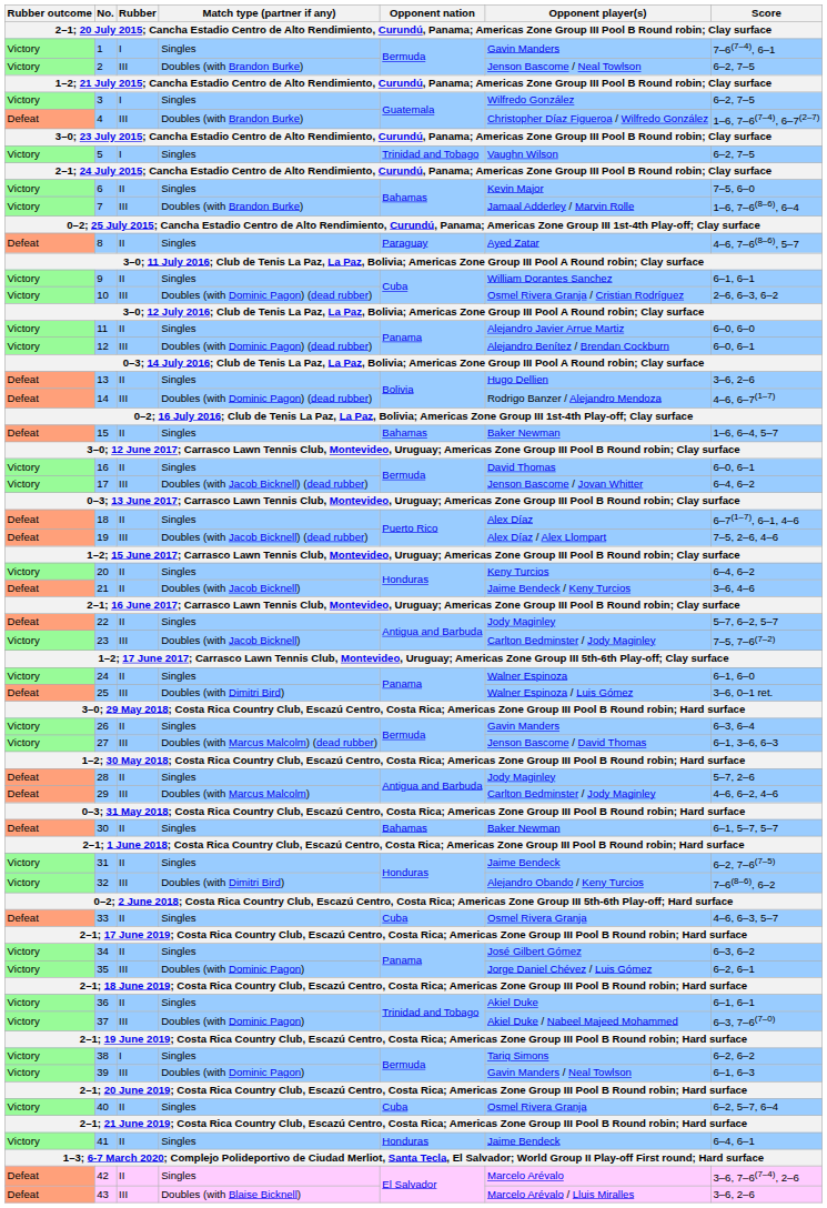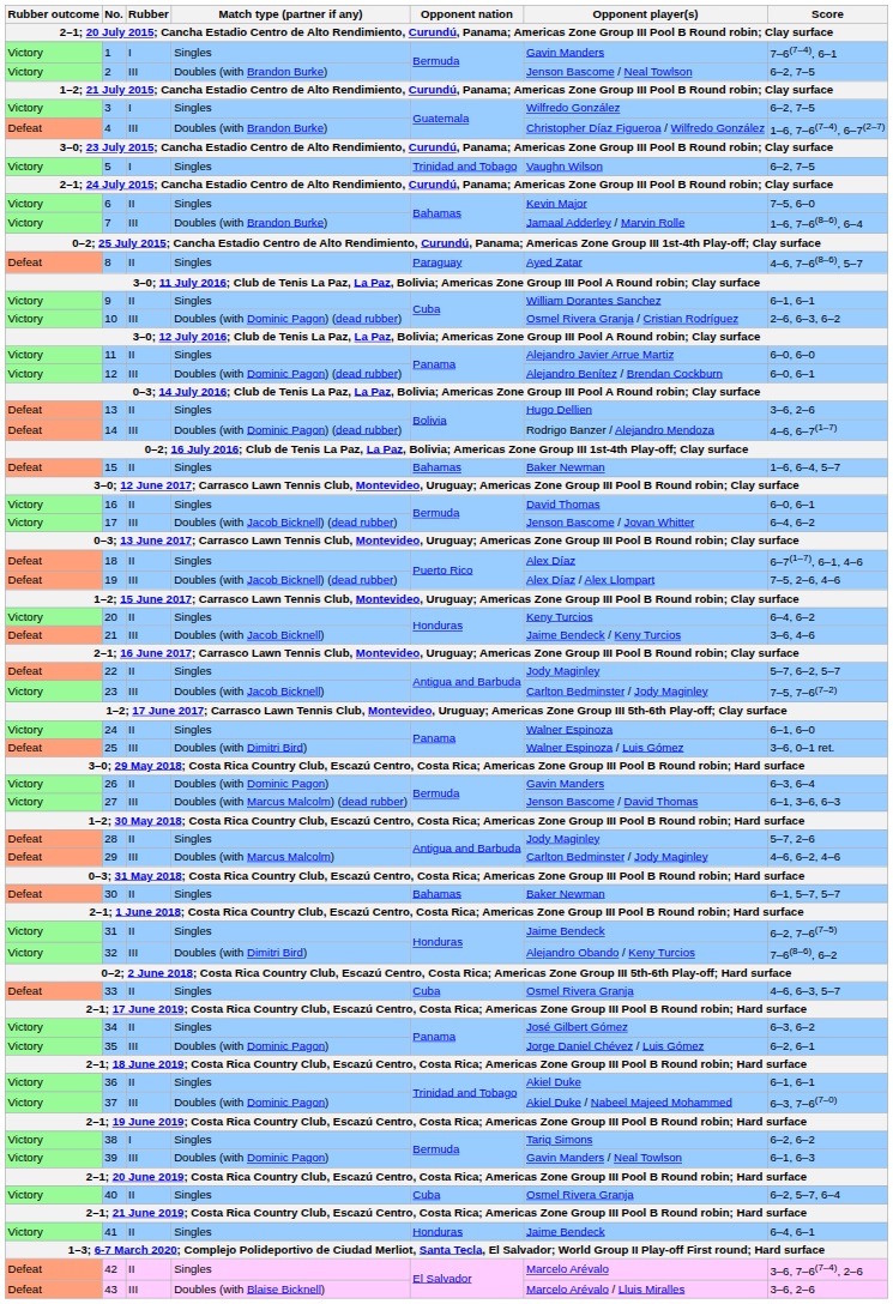 <table class=wikitable>
 <tr>
 <th>Rubber outcome</th>
 <th>No.</th>
 <th>Rubber</th>
 <th>Match type (partner if any)</th>
 <th>Opponent nation</th>
 <th>Opponent player(s)</th>
 <th>Score</th>
 </tr>
 <tr>
 <th colspan=7>2–1; <a href='#'>20 July 2015</a>; Cancha Estadio Centro de Alto Rendimiento, <a href='#'>Curundú</a>, Panama; Americas Zone Group III Pool B Round robin; Clay surface</th>
 </tr>
 <tr bgcolor=#99CCFF>
 <td bgcolor=98FB98>Victory</td>
 <td>1</td>
 <td>I</td>
 <td>Singles</td>
 <td rowspan=2> <a href='#'>Bermuda</a></td>
 <td><a href='#'>Gavin Manders</a></td>
 <td>7–6<sup>(7–4)</sup>, 6–1</td>
 </tr>
 <tr bgcolor=#99CCFF>
 <td bgcolor=98FB98>Victory</td>
 <td>2</td>
 <td>III</td>
 <td>Doubles (with <a href='#'>Brandon Burke</a>)</td>
 <td><a href='#'>Jenson Bascome</a> / <a href='#'>Neal Towlson</a></td>
 <td>6–2, 7–5</td>
 </tr>
 <tr>
 <th colspan=7>1–2; <a href='#'>21 July 2015</a>; Cancha Estadio Centro de Alto Rendimiento, <a href='#'>Curundú</a>, Panama; Americas Zone Group III Pool B Round robin; Clay surface</th>
 </tr>
 <tr bgcolor=#99CCFF>
 <td bgcolor=98FB98>Victory</td>
 <td>3</td>
 <td>I</td>
 <td>Singles</td>
 <td rowspan=2> <a href='#'>Guatemala</a></td>
 <td><a href='#'>Wilfredo González</a></td>
 <td>6–2, 7–5</td>
 </tr>
 <tr bgcolor=#99CCFF>
 <td bgcolor=FFA07A>Defeat</td>
 <td>4</td>
 <td>III</td>
 <td>Doubles (with <a href='#'>Brandon Burke</a>)</td>
 <td><a href='#'>Christopher Díaz Figueroa</a> / <a href='#'>Wilfredo González</a></td>
 <td>1–6, 7–6<sup>(7–4)</sup>, 6–7<sup>(2–7)</sup></td>
 </tr>
 <tr>
 <th colspan=7>3–0; <a href='#'>23 July 2015</a>; Cancha Estadio Centro de Alto Rendimiento, <a href='#'>Curundú</a>, Panama; Americas Zone Group III Pool B Round robin; Clay surface</th>
 </tr>
 <tr bgcolor=#99CCFF>
 <td bgcolor=98FB98>Victory</td>
 <td>5</td>
 <td>I</td>
 <td>Singles</td>
 <td> <a href='#'>Trinidad and Tobago</a></td>
 <td><a href='#'>Vaughn Wilson</a></td>
 <td>6–2, 7–5</td>
 </tr>
 <tr>
 <th colspan=7>2–1; <a href='#'>24 July 2015</a>; Cancha Estadio Centro de Alto Rendimiento, <a href='#'>Curundú</a>, Panama; Americas Zone Group III Pool B Round robin; Clay surface</th>
 </tr>
 <tr bgcolor=#99CCFF>
 <td bgcolor=98FB98>Victory</td>
 <td>6</td>
 <td>II</td>
 <td>Singles</td>
 <td rowspan=2> <a href='#'>Bahamas</a></td>
 <td><a href='#'>Kevin Major</a></td>
 <td>7–5, 6–0</td>
 </tr>
 <tr bgcolor=#99CCFF>
 <td bgcolor=98FB98>Victory</td>
 <td>7</td>
 <td>III</td>
 <td>Doubles (with <a href='#'>Brandon Burke</a>)</td>
 <td><a href='#'>Jamaal Adderley</a> / <a href='#'>Marvin Rolle</a></td>
 <td>1–6, 7–6<sup>(8–6)</sup>, 6–4</td>
 </tr>
 <tr>
 <th colspan=7>0–2; <a href='#'>25 July 2015</a>; Cancha Estadio Centro de Alto Rendimiento, <a href='#'>Curundú</a>, Panama; Americas Zone Group III 1st-4th Play-off; Clay surface</th>
 </tr>
 <tr bgcolor=#99CCFF>
 <td bgcolor=FFA07A>Defeat</td>
 <td>8</td>
 <td>II</td>
 <td>Singles</td>
 <td> <a href='#'>Paraguay</a></td>
 <td><a href='#'>Ayed Zatar</a></td>
 <td>4–6, 7–6<sup>(8–6)</sup>, 5–7</td>
 </tr>
 <tr>
 <th colspan=7>3–0; <a href='#'>11 July 2016</a>; Club de Tenis La Paz, <a href='#'>La Paz</a>, Bolivia; Americas Zone Group III Pool A Round robin; Clay surface</th>
 </tr>
 <tr bgcolor=#99CCFF>
 <td bgcolor=98FB98>Victory</td>
 <td>9</td>
 <td>II</td>
 <td>Singles</td>
 <td rowspan=2> <a href='#'>Cuba</a></td>
 <td><a href='#'>William Dorantes Sanchez</a></td>
 <td>6–1, 6–1</td>
 </tr>
 <tr bgcolor=#99CCFF>
 <td bgcolor=98FB98>Victory</td>
 <td>10</td>
 <td>III</td>
 <td>Doubles (with <a href='#'>Dominic Pagon</a>) (<a href='#'>dead rubber</a>)</td>
 <td><a href='#'>Osmel Rivera Granja</a> / <a href='#'>Cristian Rodríguez</a></td>
 <td>2–6, 6–3, 6–2</td>
 </tr>
 <tr>
 <th colspan=7>3–0; <a href='#'>12 July 2016</a>; Club de Tenis La Paz, <a href='#'>La Paz</a>, Bolivia; Americas Zone Group III Pool A Round robin; Clay surface</th>
 </tr>
 <tr bgcolor=#99CCFF>
 <td bgcolor=98FB98>Victory</td>
 <td>11</td>
 <td>II</td>
 <td>Singles</td>
 <td rowspan=2> <a href='#'>Panama</a></td>
 <td><a href='#'>Alejandro Javier Arrue Martiz</a></td>
 <td>6–0, 6–0</td>
 </tr>
 <tr bgcolor=#99CCFF>
 <td bgcolor=98FB98>Victory</td>
 <td>12</td>
 <td>III</td>
 <td>Doubles (with <a href='#'>Dominic Pagon</a>) (<a href='#'>dead rubber</a>)</td>
 <td><a href='#'>Alejandro Benítez</a> / <a href='#'>Brendan Cockburn</a></td>
 <td>6–0, 6–1</td>
 </tr>
 <tr>
 <th colspan=7>0–3; <a href='#'>14 July 2016</a>; Club de Tenis La Paz, <a href='#'>La Paz</a>, Bolivia; Americas Zone Group III Pool A Round robin; Clay surface</th>
 </tr>
 <tr bgcolor=#99CCFF>
 <td bgcolor=FFA07A>Defeat</td>
 <td>13</td>
 <td>II</td>
 <td>Singles</td>
 <td rowspan=2> <a href='#'>Bolivia</a></td>
 <td><a href='#'>Hugo Dellien</a></td>
 <td>3–6, 2–6</td>
 </tr>
 <tr bgcolor=#99CCFF>
 <td bgcolor=FFA07A>Defeat</td>
 <td>14</td>
 <td>III</td>
 <td>Doubles (with <a href='#'>Dominic Pagon</a>) (<a href='#'>dead rubber</a>)</td>
 <td>Rodrigo Banzer / <a href='#'>Alejandro Mendoza</a></td>
 <td>4–6, 6–7<sup>(1–7)</sup></td>
 </tr>
 <tr>
 <th colspan=7>0–2; <a href='#'>16 July 2016</a>; Club de Tenis La Paz, <a href='#'>La Paz</a>, Bolivia; Americas Zone Group III 1st-4th Play-off; Clay surface</th>
 </tr>
 <tr bgcolor=#99CCFF>
 <td bgcolor=FFA07A>Defeat</td>
 <td>15</td>
 <td>II</td>
 <td>Singles</td>
 <td> <a href='#'>Bahamas</a></td>
 <td><a href='#'>Baker Newman</a></td>
 <td>1–6, 6–4, 5–7</td>
 </tr>
 <tr>
 <th colspan=7>3–0; <a href='#'>12 June 2017</a>; Carrasco Lawn Tennis Club, <a href='#'>Montevideo</a>, Uruguay; Americas Zone Group III Pool B Round robin; Clay surface</th>
 </tr>
 <tr bgcolor=#99CCFF>
 <td bgcolor=98FB98>Victory</td>
 <td>16</td>
 <td>II</td>
 <td>Singles</td>
 <td rowspan=2> <a href='#'>Bermuda</a></td>
 <td><a href='#'>David Thomas</a></td>
 <td>6–0, 6–1</td>
 </tr>
 <tr bgcolor=#99CCFF>
 <td bgcolor=98FB98>Victory</td>
 <td>17</td>
 <td>III</td>
 <td>Doubles (with <a href='#'>Jacob Bicknell</a>) (<a href='#'>dead rubber</a>)</td>
 <td><a href='#'>Jenson Bascome</a> / <a href='#'>Jovan Whitter</a></td>
 <td>6–4, 6–2</td>
 </tr>
 <tr>
 <th colspan=7>0–3; <a href='#'>13 June 2017</a>; Carrasco Lawn Tennis Club, <a href='#'>Montevideo</a>, Uruguay; Americas Zone Group III Pool B Round robin; Clay surface</th>
 </tr>
 <tr bgcolor=#99CCFF>
 <td bgcolor=FFA07A>Defeat</td>
 <td>18</td>
 <td>II</td>
 <td>Singles</td>
 <td rowspan=2> <a href='#'>Puerto Rico</a></td>
 <td><a href='#'>Alex Díaz</a></td>
 <td>6–7<sup>(1–7)</sup>, 6–1, 4–6</td>
 </tr>
 <tr bgcolor=#99CCFF>
 <td bgcolor=FFA07A>Defeat</td>
 <td>19</td>
 <td>III</td>
 <td>Doubles (with <a href='#'>Jacob Bicknell</a>) (<a href='#'>dead rubber</a>)</td>
 <td><a href='#'>Alex Díaz</a> / <a href='#'>Alex Llompart</a></td>
 <td>7–5, 2–6, 4–6</td>
 </tr>
 <tr>
 <th colspan=7>1–2; <a href='#'>15 June 2017</a>; Carrasco Lawn Tennis Club, <a href='#'>Montevideo</a>, Uruguay; Americas Zone Group III Pool B Round robin; Clay surface</th>
 </tr>
 <tr bgcolor=#99CCFF>
 <td bgcolor=98FB98>Victory</td>
 <td>20</td>
 <td>II</td>
 <td>Singles</td>
 <td rowspan=2> <a href='#'>Honduras</a></td>
 <td><a href='#'>Keny Turcios</a></td>
 <td>6–4, 6–2</td>
 </tr>
 <tr bgcolor=#99CCFF>
 <td bgcolor=FFA07A>Defeat</td>
 <td>21</td>
-<td>II</td>
+<td>III</td>
 <td>Doubles (with <a href='#'>Jacob Bicknell</a>)</td>
 <td><a href='#'>Jaime Bendeck</a> / <a href='#'>Keny Turcios</a></td>
 <td>3–6, 4–6</td>
 </tr>
 <tr>
 <th colspan=7>2–1; <a href='#'>16 June 2017</a>; Carrasco Lawn Tennis Club, <a href='#'>Montevideo</a>, Uruguay; Americas Zone Group III Pool B Round robin; Clay surface</th>
 </tr>
 <tr bgcolor=#99CCFF>
 <td bgcolor=FFA07A>Defeat</td>
 <td>22</td>
 <td>II</td>
 <td>Singles</td>
 <td rowspan=2> <a href='#'>Antigua and Barbuda</a></td>
 <td><a href='#'>Jody Maginley</a></td>
 <td>5–7, 6–2, 5–7</td>
 </tr>
 <tr bgcolor=#99CCFF>
 <td bgcolor=98FB98>Victory</td>
 <td>23</td>
 <td>III</td>
 <td>Doubles (with <a href='#'>Jacob Bicknell</a>)</td>
 <td><a href='#'>Carlton Bedminster</a> / <a href='#'>Jody Maginley</a></td>
 <td>7–5, 7–6<sup>(7–2)</sup></td>
 </tr>
 <tr>
 <th colspan=7>1–2; <a href='#'>17 June 2017</a>; Carrasco Lawn Tennis Club, <a href='#'>Montevideo</a>, Uruguay; Americas Zone Group III 5th-6th Play-off; Clay surface</th>
 </tr>
 <tr bgcolor=#99CCFF>
 <td bgcolor=98FB98>Victory</td>
 <td>24</td>
 <td>II</td>
 <td>Singles</td>
 <td rowspan=2> <a href='#'>Panama</a></td>
 <td><a href='#'>Walner Espinoza</a></td>
 <td>6–1, 6–0</td>
 </tr>
 <tr bgcolor=#99CCFF>
 <td bgcolor=FFA07A>Defeat</td>
 <td>25</td>
 <td>III</td>
 <td>Doubles (with <a href='#'>Dimitri Bird</a>)</td>
 <td><a href='#'>Walner Espinoza</a> / <a href='#'>Luis Gómez</a></td>
 <td>3–6, 0–1 ret.</td>
 </tr>
 <tr>
 <th colspan=7>3–0; <a href='#'>29 May 2018</a>; Costa Rica Country Club, Escazú Centro, Costa Rica; Americas Zone Group III Pool B Round robin; Hard surface</th>
 </tr>
 <tr bgcolor=#99CCFF>
 <td bgcolor=98FB98>Victory</td>
 <td>26</td>
 <td>II</td>
-<td>Singles</td>
+<td>Doubles (with <a href='#'>Dominic Pagon</a>)</td>
 <td rowspan=2> <a href='#'>Bermuda</a></td>
 <td><a href='#'>Gavin Manders</a></td>
 <td>6–3, 6–4</td>
 </tr>
 <tr bgcolor=#99CCFF>
 <td bgcolor=98FB98>Victory</td>
 <td>27</td>
 <td>III</td>
 <td>Doubles (with <a href='#'>Marcus Malcolm</a>) (<a href='#'>dead rubber</a>)</td>
 <td><a href='#'>Jenson Bascome</a> / <a href='#'>David Thomas</a></td>
 <td>6–1, 3–6, 6–3</td>
 </tr>
 <tr>
 <th colspan=7>1–2; <a href='#'>30 May 2018</a>; Costa Rica Country Club, Escazú Centro, Costa Rica; Americas Zone Group III Pool B Round robin; Hard surface</th>
 </tr>
 <tr bgcolor=#99CCFF>
 <td bgcolor=FFA07A>Defeat</td>
 <td>28</td>
 <td>II</td>
 <td>Singles</td>
 <td rowspan=2> <a href='#'>Antigua and Barbuda</a></td>
 <td><a href='#'>Jody Maginley</a></td>
 <td>5–7, 2–6</td>
 </tr>
 <tr bgcolor=#99CCFF>
 <td bgcolor=FFA07A>Defeat</td>
 <td>29</td>
 <td>III</td>
 <td>Doubles (with <a href='#'>Marcus Malcolm</a>)</td>
 <td><a href='#'>Carlton Bedminster</a> / <a href='#'>Jody Maginley</a></td>
 <td>4–6, 6–2, 4–6</td>
 </tr>
 <tr>
 <th colspan=7>0–3; <a href='#'>31 May 2018</a>; Costa Rica Country Club, Escazú Centro, Costa Rica; Americas Zone Group III Pool B Round robin; Hard surface</th>
 </tr>
 <tr bgcolor=#99CCFF>
 <td bgcolor=FFA07A>Defeat</td>
 <td>30</td>
 <td>II</td>
 <td>Singles</td>
 <td> <a href='#'>Bahamas</a></td>
 <td><a href='#'>Baker Newman</a></td>
 <td>6–1, 5–7, 5–7</td>
 </tr>
 <tr>
 <th colspan=7>2–1; <a href='#'>1 June 2018</a>; Costa Rica Country Club, Escazú Centro, Costa Rica; Americas Zone Group III Pool B Round robin; Hard surface</th>
 </tr>
 <tr bgcolor=#99CCFF>
 <td bgcolor=98FB98>Victory</td>
 <td>31</td>
 <td>II</td>
 <td>Singles</td>
 <td rowspan=2> <a href='#'>Honduras</a></td>
 <td><a href='#'>Jaime Bendeck</a></td>
 <td>6–2, 7–6<sup>(7–5)</sup></td>
 </tr>
 <tr bgcolor=#99CCFF>
 <td bgcolor=98FB98>Victory</td>
 <td>32</td>
 <td>III</td>
 <td>Doubles (with <a href='#'>Dimitri Bird</a>)</td>
 <td><a href='#'>Alejandro Obando</a> / <a href='#'>Keny Turcios</a></td>
 <td>7–6<sup>(8–6)</sup>, 6–2</td>
 </tr>
 <tr>
 <th colspan=7>0–2; <a href='#'>2 June 2018</a>; Costa Rica Country Club, Escazú Centro, Costa Rica; Americas Zone Group III 5th-6th Play-off; Hard surface</th>
 </tr>
 <tr bgcolor=#99CCFF>
 <td bgcolor=FFA07A>Defeat</td>
 <td>33</td>
 <td>II</td>
 <td>Singles</td>
 <td> <a href='#'>Cuba</a></td>
 <td><a href='#'>Osmel Rivera Granja</a></td>
 <td>4–6, 6–3, 5–7</td>
 </tr>
 <tr>
 <th colspan=7>2–1; <a href='#'>17 June 2019</a>; Costa Rica Country Club, Escazú Centro, Costa Rica; Americas Zone Group III Pool B Round robin; Hard surface</th>
 </tr>
 <tr bgcolor=#99CCFF>
 <td bgcolor=98FB98>Victory</td>
 <td>34</td>
 <td>II</td>
 <td>Singles</td>
 <td rowspan=2> <a href='#'>Panama</a></td>
 <td><a href='#'>José Gilbert Gómez</a></td>
 <td>6–3, 6–2</td>
 </tr>
 <tr bgcolor=#99CCFF>
 <td bgcolor=98FB98>Victory</td>
 <td>35</td>
 <td>III</td>
 <td>Doubles (with <a href='#'>Dominic Pagon</a>)</td>
 <td><a href='#'>Jorge Daniel Chévez</a> / <a href='#'>Luis Gómez</a></td>
 <td>6–2, 6–1</td>
 </tr>
 <tr>
 <th colspan=7>2–1; <a href='#'>18 June 2019</a>; Costa Rica Country Club, Escazú Centro, Costa Rica; Americas Zone Group III Pool B Round robin; Hard surface</th>
 </tr>
 <tr bgcolor=#99CCFF>
 <td bgcolor=98FB98>Victory</td>
 <td>36</td>
 <td>II</td>
 <td>Singles</td>
 <td rowspan=2> <a href='#'>Trinidad and Tobago</a></td>
 <td><a href='#'>Akiel Duke</a></td>
 <td>6–1, 6–1</td>
 </tr>
 <tr bgcolor=#99CCFF>
 <td bgcolor=98FB98>Victory</td>
 <td>37</td>
 <td>III</td>
 <td>Doubles (with <a href='#'>Dominic Pagon</a>)</td>
 <td><a href='#'>Akiel Duke</a> / <a href='#'>Nabeel Majeed Mohammed</a></td>
 <td>6–3, 7–6<sup>(7–0)</sup></td>
 </tr>
 <tr>
 <th colspan=7>2–1; <a href='#'>19 June 2019</a>; Costa Rica Country Club, Escazú Centro, Costa Rica; Americas Zone Group III Pool B Round robin; Hard surface</th>
 </tr>
 <tr bgcolor=#99CCFF>
 <td bgcolor=98FB98>Victory</td>
 <td>38</td>
 <td>I</td>
 <td>Singles</td>
 <td rowspan=2> <a href='#'>Bermuda</a></td>
 <td><a href='#'>Tariq Simons</a></td>
 <td>6–2, 6–2</td>
 </tr>
 <tr bgcolor=#99CCFF>
 <td bgcolor=98FB98>Victory</td>
 <td>39</td>
 <td>III</td>
 <td>Doubles (with <a href='#'>Dominic Pagon</a>)</td>
 <td><a href='#'>Gavin Manders</a> / <a href='#'>Neal Towlson</a></td>
 <td>6–1, 6–3</td>
 </tr>
 <tr>
 <th colspan=7>2–1; <a href='#'>20 June 2019</a>; Costa Rica Country Club, Escazú Centro, Costa Rica; Americas Zone Group III Pool B Round robin; Hard surface</th>
 </tr>
 <tr bgcolor=#99CCFF>
 <td bgcolor=98FB98>Victory</td>
 <td>40</td>
 <td>II</td>
 <td>Singles</td>
 <td> <a href='#'>Cuba</a></td>
 <td><a href='#'>Osmel Rivera Granja</a></td>
 <td>6–2, 5–7, 6–4</td>
 </tr>
 <tr>
 <th colspan=7>2–1; <a href='#'>21 June 2019</a>; Costa Rica Country Club, Escazú Centro, Costa Rica; Americas Zone Group III Pool B Round robin; Hard surface</th>
 </tr>
 <tr bgcolor=#99CCFF>
 <td bgcolor=98FB98>Victory</td>
 <td>41</td>
 <td>II</td>
 <td>Singles</td>
 <td> <a href='#'>Honduras</a></td>
 <td><a href='#'>Jaime Bendeck</a></td>
 <td>6–4, 6–1</td>
 </tr>
 <tr>
 <th colspan=7>1–3; <a href='#'>6-7 March 2020</a>; Complejo Polideportivo de Ciudad Merliot, <a href='#'>Santa Tecla</a>, El Salvador; World Group II Play-off First round; Hard surface</th>
 </tr>
 <tr bgcolor=#FFCCFF>
 <td bgcolor=FFA07A>Defeat</td>
 <td>42</td>
 <td>II</td>
 <td>Singles</td>
 <td rowspan=2> <a href='#'>El Salvador</a></td>
 <td><a href='#'>Marcelo Arévalo</a></td>
 <td>3–6, 7–6<sup>(7–4)</sup>, 2–6</td>
 </tr>
 <tr bgcolor=#FFCCFF>
 <td bgcolor=FFA07A>Defeat</td>
 <td>43</td>
 <td>III</td>
 <td>Doubles (with <a href='#'>Blaise Bicknell</a>)</td>
 <td><a href='#'>Marcelo Arévalo</a> / <a href='#'>Lluis Miralles</a></td>
 <td>3–6, 2–6</td>
 </tr>
 </table>
